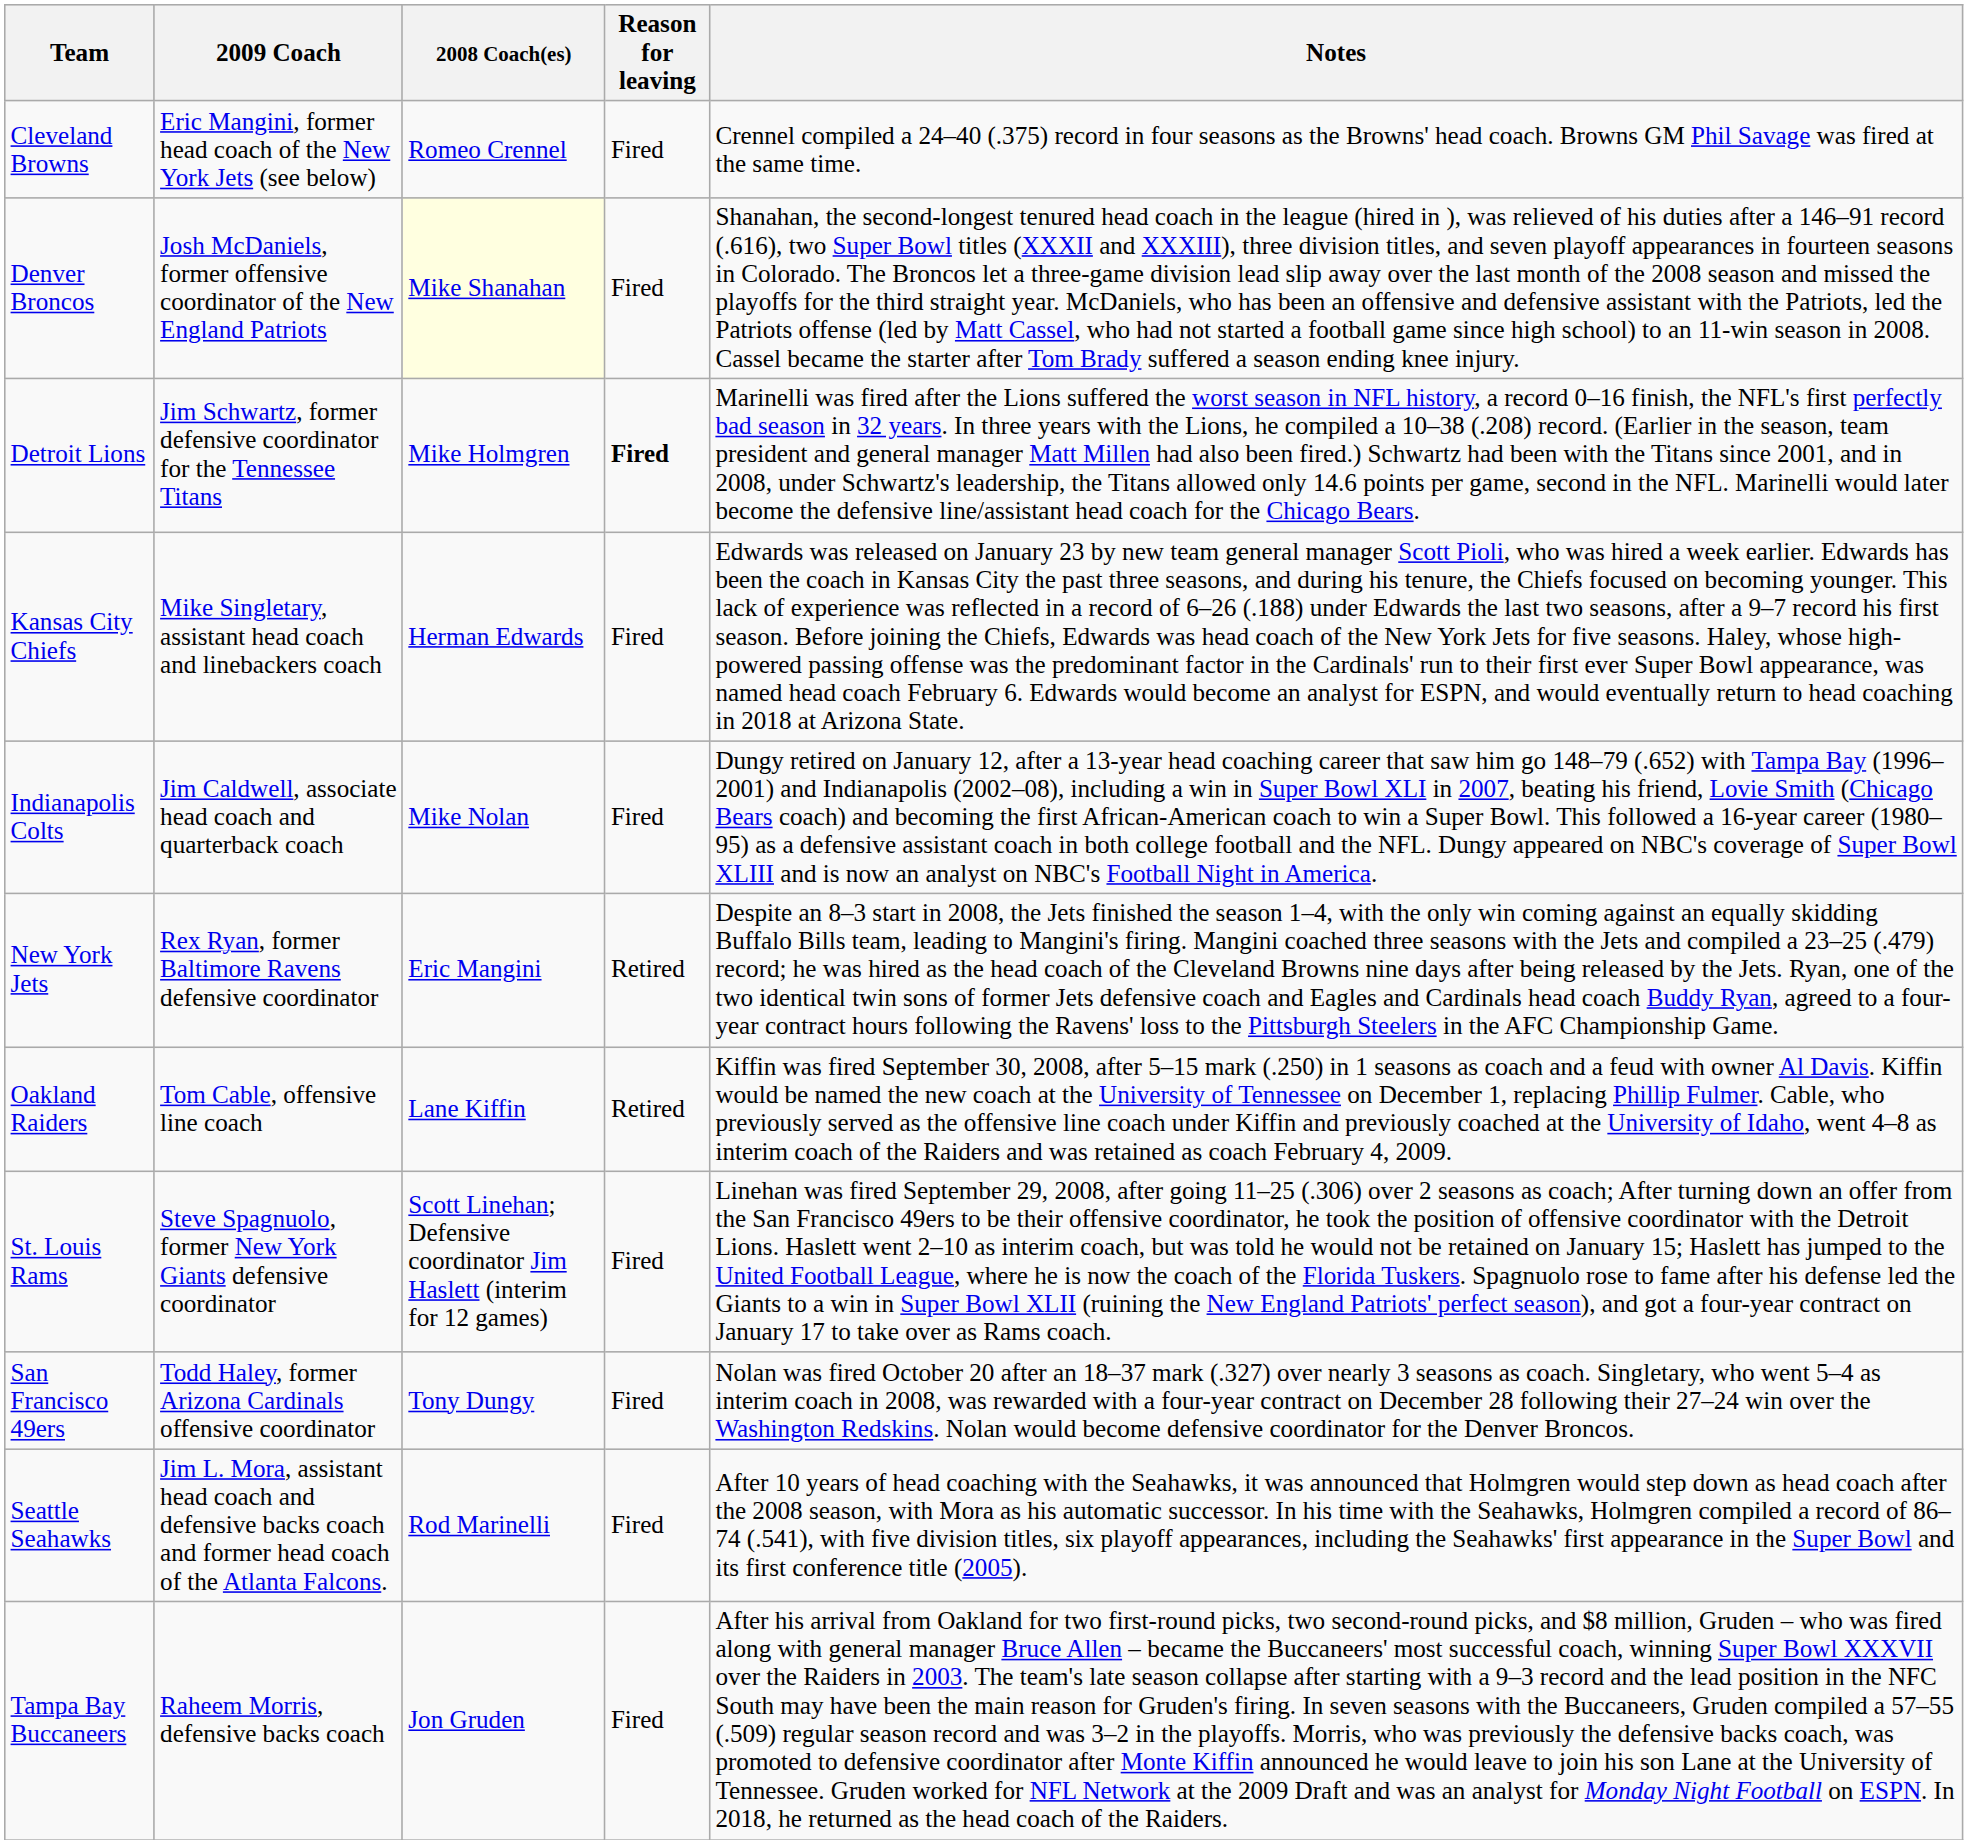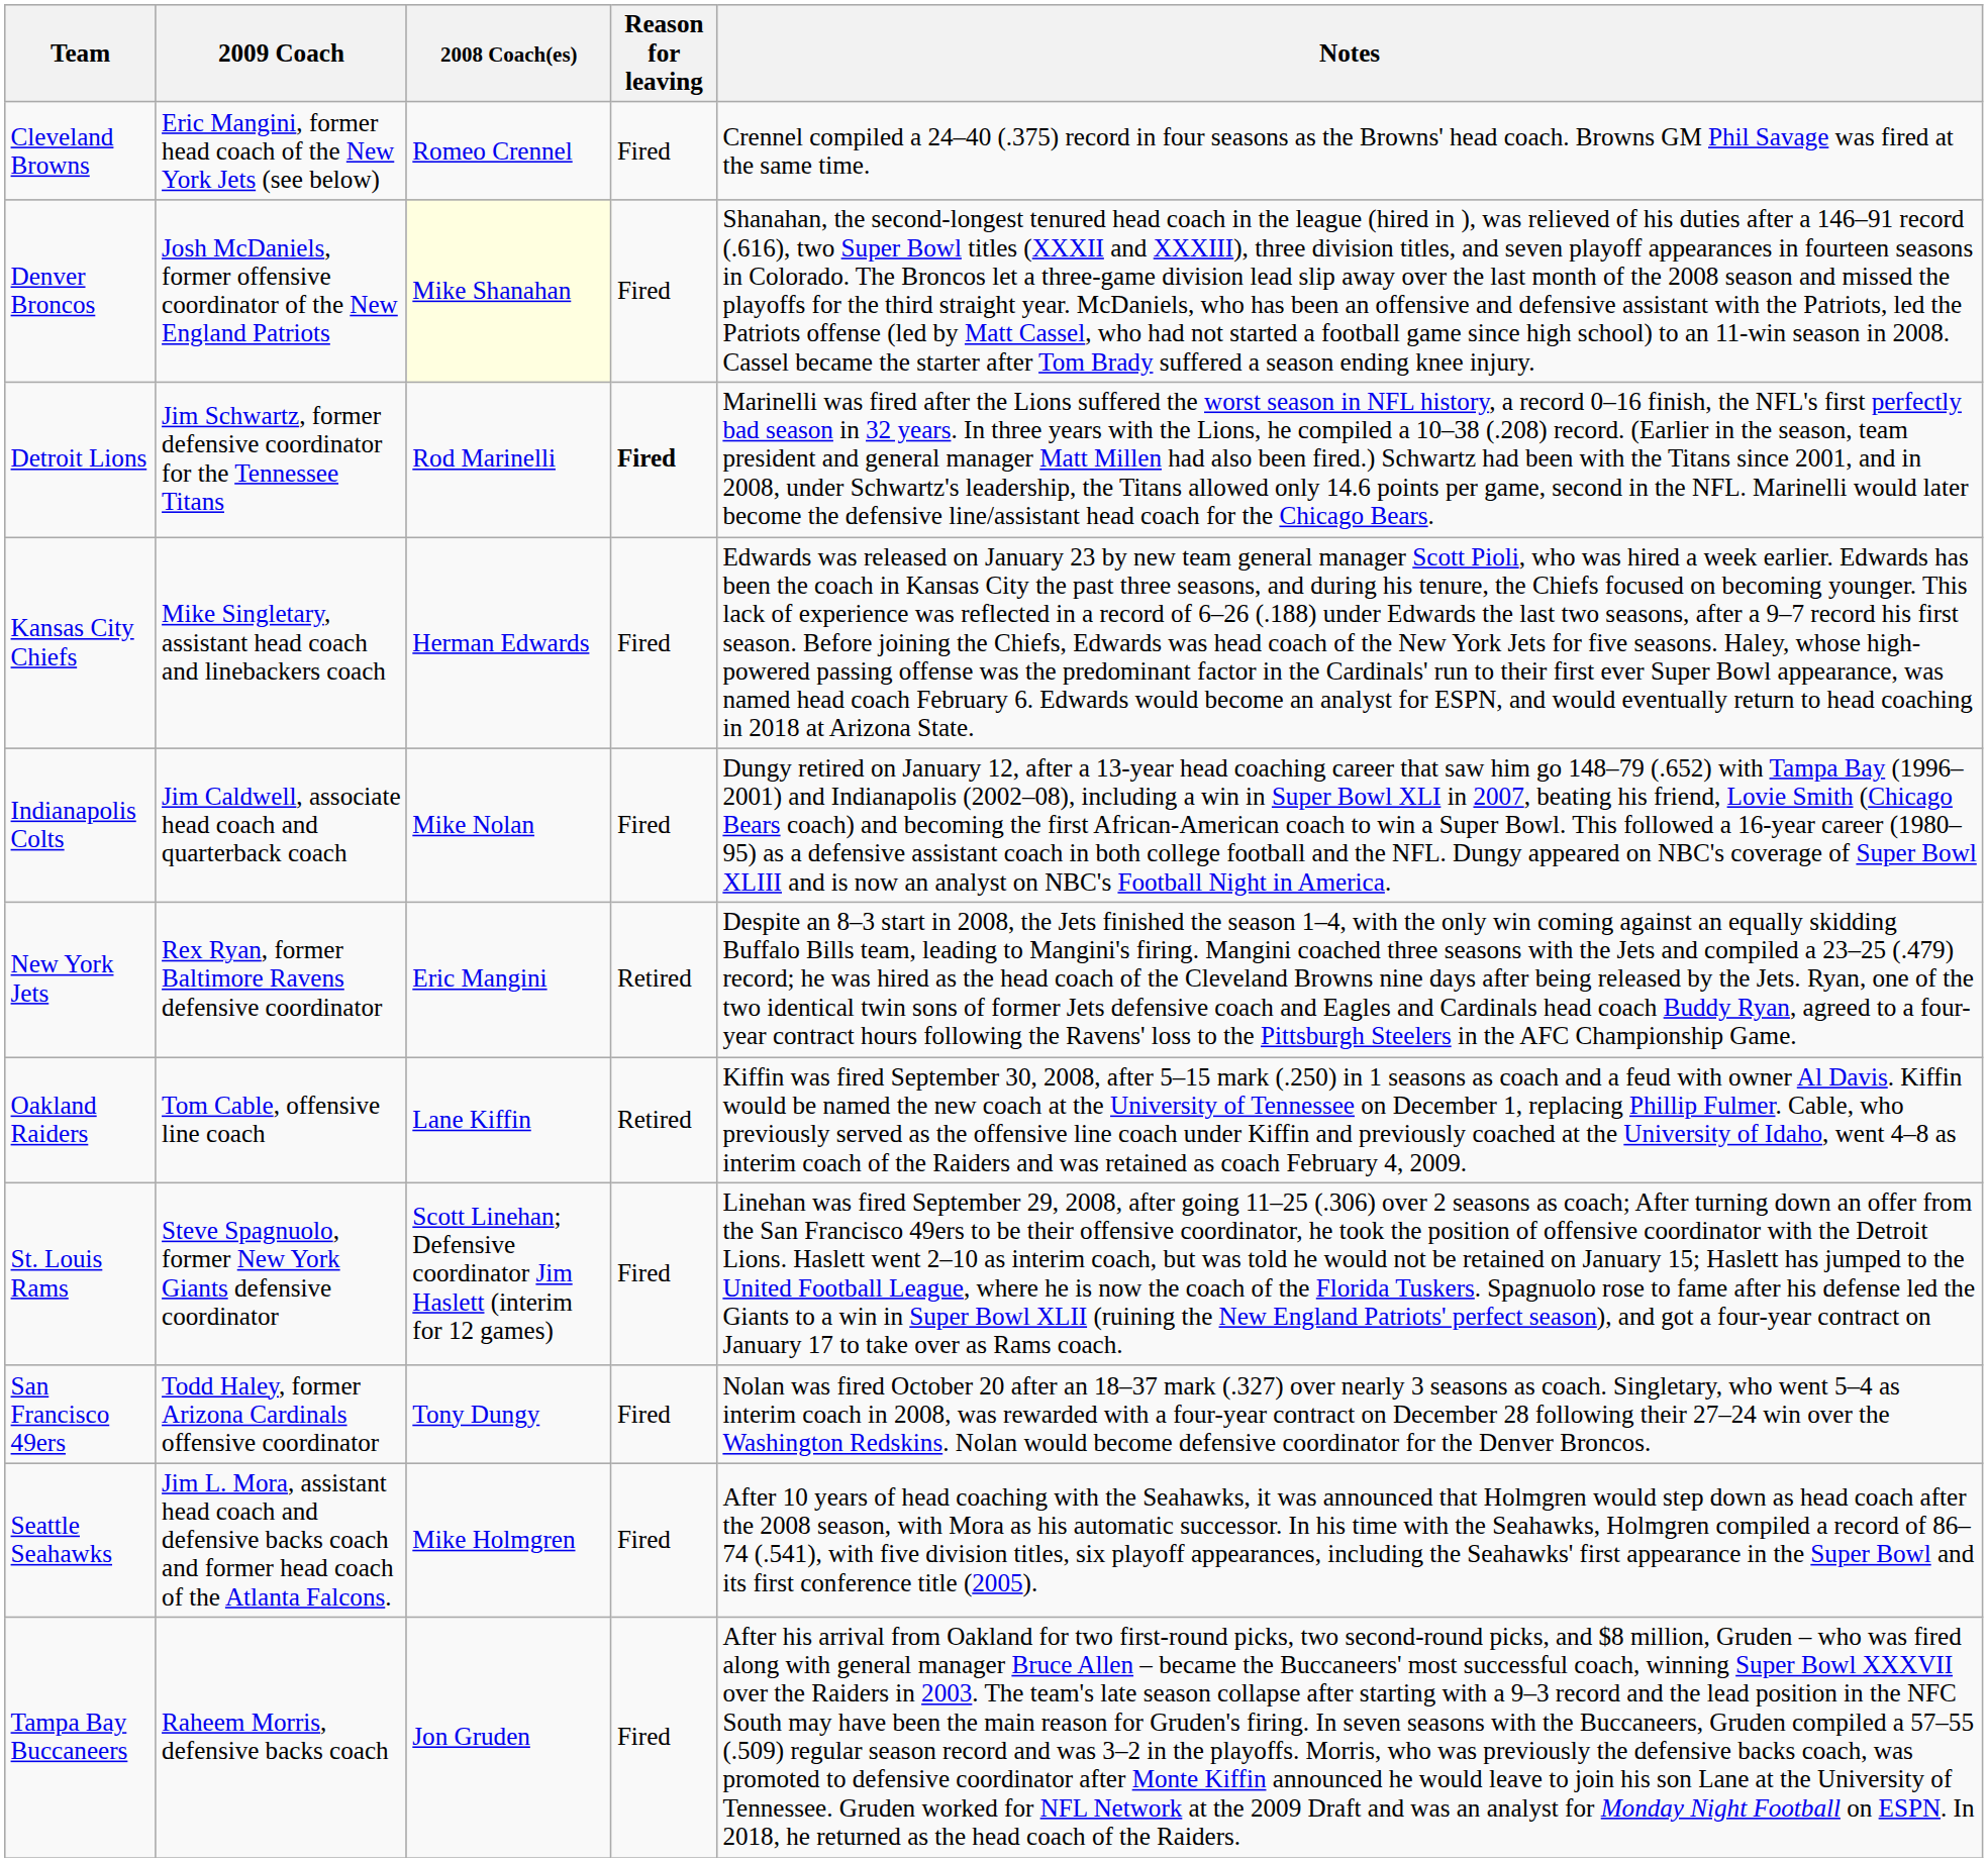 <table class="wikitable">
 <tr>
 <th>Team</th>
 <th>2009 Coach</th>
 <th><small>2008 Coach(es)</small></th>
 <th>Reason for leaving</th>
 <th>Notes</th>
 </tr>
 <tr>
 <td><a href='#'>Cleveland Browns</a></td>
 <td><a href='#'>Eric Mangini</a>, former head coach of the <a href='#'>New York Jets</a> (see below)</td>
 <td><a href='#'>Romeo Crennel</a></td>
 <td>Fired</td>
 <td>Crennel compiled a 24–40 (.375) record in four seasons as the Browns' head coach. Browns GM <a href='#'>Phil Savage</a> was fired at the same time.</td>
 </tr>
 <tr>
 <td><a href='#'>Denver Broncos</a></td>
 <td><a href='#'>Josh McDaniels</a>, former offensive coordinator of the <a href='#'>New England Patriots</a></td>
 <td style="background: lightyellow;"><a href='#'>Mike Shanahan</a></td>
 <td>Fired</td>
 <td>Shanahan, the second-longest tenured head coach in the league (hired in ), was relieved of his duties after a 146–91 record (.616), two <a href='#'>Super Bowl</a> titles (<a href='#'>XXXII</a> and <a href='#'>XXXIII</a>), three division titles, and seven playoff appearances in fourteen seasons in Colorado. The Broncos let a three-game division lead slip away over the last month of the 2008 season and missed the playoffs for the third straight year. McDaniels, who has been an offensive and defensive assistant with the Patriots, led the Patriots offense (led by <a href='#'>Matt Cassel</a>, who had not started a football game since high school) to an 11-win season in 2008. Cassel became the starter after <a href='#'>Tom Brady</a> suffered a season ending knee injury.</td>
 </tr>
 <tr>
 <td><a href='#'>Detroit Lions</a></td>
 <td><a href='#'>Jim Schwartz</a>, former defensive coordinator for the <a href='#'>Tennessee Titans</a></td>
-<td><a href='#'>Mike Holmgren</a></td>
+<td><a href='#'>Rod Marinelli</a></td>
 <td><strong>Fired</strong></td>
 <td>Marinelli was fired after the Lions suffered the <a href='#'>worst season in NFL history</a>, a record 0–16 finish, the NFL's first <a href='#'>perfectly bad season</a> in <a href='#'>32 years</a>. In three years with the Lions, he compiled a 10–38 (.208) record. (Earlier in the season, team president and general manager <a href='#'>Matt Millen</a> had also been fired.) Schwartz had been with the Titans since 2001, and in 2008, under Schwartz's leadership, the Titans allowed only 14.6 points per game, second in the NFL. Marinelli would later become the defensive line/assistant head coach for the <a href='#'>Chicago Bears</a>.</td>
 </tr>
 <tr>
 <td><a href='#'>Kansas City Chiefs</a></td>
 <td><a href='#'>Mike Singletary</a>, assistant head coach and linebackers coach</td>
 <td><a href='#'>Herman Edwards</a></td>
 <td>Fired</td>
 <td>Edwards was released on January 23 by new team general manager <a href='#'>Scott Pioli</a>, who was hired a week earlier. Edwards has been the coach in Kansas City the past three seasons, and during his tenure, the Chiefs focused on becoming younger. This lack of experience was reflected in a record of 6–26 (.188) under Edwards the last two seasons, after a 9–7 record his first season. Before joining the Chiefs, Edwards was head coach of the New York Jets for five seasons. Haley, whose high-powered passing offense was the predominant factor in the Cardinals' run to their first ever Super Bowl appearance, was named head coach February 6. Edwards would become an analyst for ESPN, and would eventually return to head coaching in 2018 at Arizona State.</td>
 </tr>
 <tr>
 <td><a href='#'>Indianapolis Colts</a></td>
 <td><a href='#'>Jim Caldwell</a>, associate head coach and quarterback coach</td>
 <td><a href='#'>Mike Nolan</a></td>
 <td>Fired</td>
 <td>Dungy retired on January 12, after a 13-year head coaching career that saw him go 148–79 (.652) with <a href='#'>Tampa Bay</a> (1996–2001) and Indianapolis (2002–08), including a win in <a href='#'>Super Bowl XLI</a> in <a href='#'>2007</a>, beating his friend, <a href='#'>Lovie Smith</a> (<a href='#'>Chicago Bears</a> coach) and becoming the first African-American coach to win a Super Bowl. This followed a 16-year career (1980–95) as a defensive assistant coach in both college football and the NFL. Dungy appeared on NBC's coverage of <a href='#'>Super Bowl XLIII</a> and is now an analyst on NBC's <a href='#'>Football Night in America</a>.</td>
 </tr>
 <tr>
 <td><a href='#'>New York Jets</a></td>
 <td><a href='#'>Rex Ryan</a>, former <a href='#'>Baltimore Ravens</a> defensive coordinator</td>
 <td><a href='#'>Eric Mangini</a></td>
 <td>Retired</td>
 <td>Despite an 8–3 start in 2008, the Jets finished the season 1–4, with the only win coming against an equally skidding Buffalo Bills team, leading to Mangini's firing. Mangini coached three seasons with the Jets and compiled a 23–25 (.479) record; he was hired as the head coach of the Cleveland Browns nine days after being released by the Jets. Ryan, one of the two identical twin sons of former Jets defensive coach and Eagles and Cardinals head coach <a href='#'>Buddy Ryan</a>, agreed to a four-year contract hours following the Ravens' loss to the <a href='#'>Pittsburgh Steelers</a> in the AFC Championship Game.</td>
 </tr>
 <tr>
 <td><a href='#'>Oakland Raiders</a></td>
 <td><a href='#'>Tom Cable</a>, offensive line coach</td>
 <td><a href='#'>Lane Kiffin</a></td>
 <td>Retired</td>
 <td>Kiffin was fired September 30, 2008, after 5–15 mark (.250) in 1 seasons as coach and a feud with owner <a href='#'>Al Davis</a>. Kiffin would be named the new coach at the <a href='#'>University of Tennessee</a> on December 1, replacing <a href='#'>Phillip Fulmer</a>. Cable, who previously served as the offensive line coach under Kiffin and previously coached at the <a href='#'>University of Idaho</a>, went 4–8 as interim coach of the Raiders and was retained as coach February 4, 2009.</td>
 </tr>
 <tr>
 <td><a href='#'>St. Louis Rams</a></td>
 <td><a href='#'>Steve Spagnuolo</a>, former <a href='#'>New York Giants</a> defensive coordinator</td>
 <td><a href='#'>Scott Linehan</a>; Defensive coordinator <a href='#'>Jim Haslett</a> (interim for 12 games)</td>
 <td>Fired</td>
 <td>Linehan was fired September 29, 2008, after going 11–25 (.306) over 2 seasons as coach; After turning down an offer from the San Francisco 49ers to be their offensive coordinator, he took the position of offensive coordinator with the Detroit Lions. Haslett went 2–10 as interim coach, but was told he would not be retained on January 15; Haslett has jumped to the <a href='#'>United Football League</a>, where he is now the coach of the <a href='#'>Florida Tuskers</a>. Spagnuolo rose to fame after his defense led the Giants to a win in <a href='#'>Super Bowl XLII</a> (ruining the <a href='#'>New England Patriots' perfect season</a>), and got a four-year contract on January 17 to take over as Rams coach.</td>
 </tr>
 <tr>
 <td><a href='#'>San Francisco 49ers</a></td>
 <td><a href='#'>Todd Haley</a>, former <a href='#'>Arizona Cardinals</a> offensive coordinator</td>
 <td><a href='#'>Tony Dungy</a></td>
 <td>Fired</td>
 <td>Nolan was fired October 20 after an 18–37 mark (.327) over nearly 3 seasons as coach. Singletary, who went 5–4 as interim coach in 2008, was rewarded with a four-year contract on December 28 following their 27–24 win over the <a href='#'>Washington Redskins</a>. Nolan would become defensive coordinator for the Denver Broncos.</td>
 </tr>
 <tr>
 <td><a href='#'>Seattle Seahawks</a></td>
 <td><a href='#'>Jim L. Mora</a>, assistant head coach and defensive backs coach and former head coach of the <a href='#'>Atlanta Falcons</a>.</td>
-<td><a href='#'>Rod Marinelli</a></td>
+<td><a href='#'>Mike Holmgren</a></td>
 <td>Fired</td>
 <td>After 10 years of head coaching with the Seahawks, it was announced that Holmgren would step down as head coach after the 2008 season, with Mora as his automatic successor. In his time with the Seahawks, Holmgren compiled a record of 86–74 (.541), with five division titles, six playoff appearances, including the Seahawks' first appearance in the <a href='#'>Super Bowl</a> and its first conference title (<a href='#'>2005</a>).</td>
 </tr>
 <tr>
 <td><a href='#'>Tampa Bay Buccaneers</a></td>
 <td><a href='#'>Raheem Morris</a>, defensive backs coach</td>
 <td><a href='#'>Jon Gruden</a></td>
 <td>Fired</td>
 <td>After his arrival from Oakland for two first-round picks, two second-round picks, and $8 million, Gruden – who was fired along with general manager <a href='#'>Bruce Allen</a> – became the Buccaneers' most successful coach, winning <a href='#'>Super Bowl XXXVII</a> over the Raiders in <a href='#'>2003</a>. The team's late season collapse after starting with a 9–3 record and the lead position in the NFC South may have been the main reason for Gruden's firing. In seven seasons with the Buccaneers, Gruden compiled a 57–55 (.509) regular season record and was 3–2 in the playoffs. Morris, who was previously the defensive backs coach, was promoted to defensive coordinator after <a href='#'>Monte Kiffin</a> announced he would leave to join his son Lane at the University of Tennessee. Gruden worked for <a href='#'>NFL Network</a> at the 2009 Draft and was an analyst for <em><a href='#'>Monday Night Football</a></em> on <a href='#'>ESPN</a>. In 2018, he returned as the head coach of the Raiders.</td>
 </tr>
 </table>
